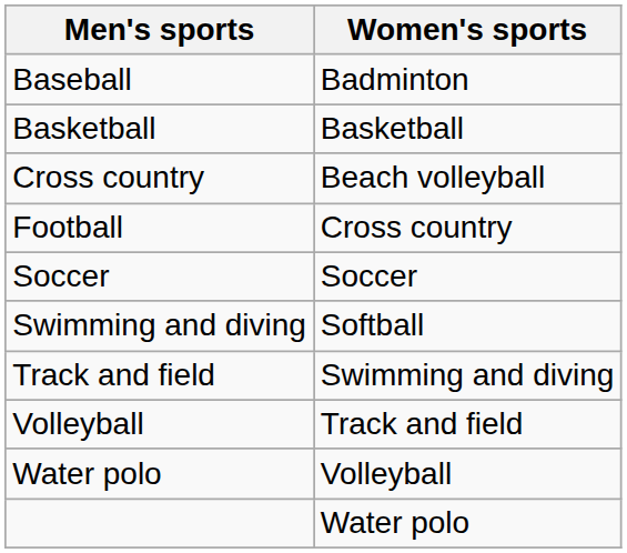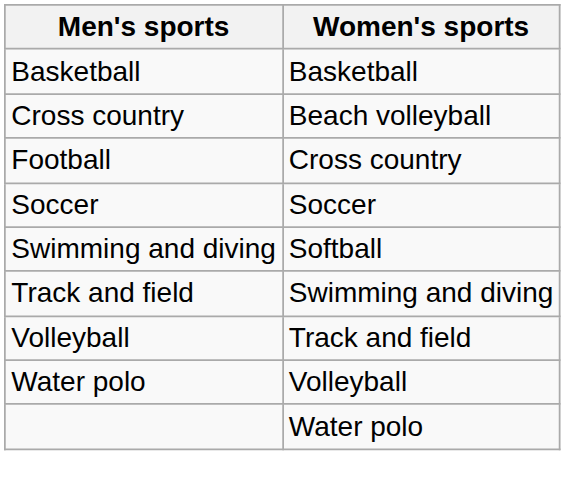 <table class="wikitable mw-collapsible">
 <tr>
 <th>Men's sports</th>
 <th>Women's sports</th>
-</tr>
-<tr>
-<td>Baseball</td>
-<td>Badminton</td>
 </tr>
 <tr>
 <td>Basketball</td>
 <td>Basketball</td>
 </tr>
 <tr>
 <td>Cross country</td>
 <td>Beach volleyball</td>
 </tr>
 <tr>
 <td>Football</td>
 <td>Cross country</td>
 </tr>
 <tr>
 <td>Soccer</td>
 <td>Soccer</td>
 </tr>
 <tr>
 <td>Swimming and diving</td>
 <td>Softball</td>
 </tr>
 <tr>
 <td>Track and field</td>
 <td>Swimming and diving</td>
 </tr>
 <tr>
 <td>Volleyball</td>
 <td>Track and field</td>
 </tr>
 <tr>
 <td>Water polo</td>
 <td>Volleyball</td>
 </tr>
 <tr>
 <td></td>
 <td>Water polo</td>
 </tr>
 </table>
